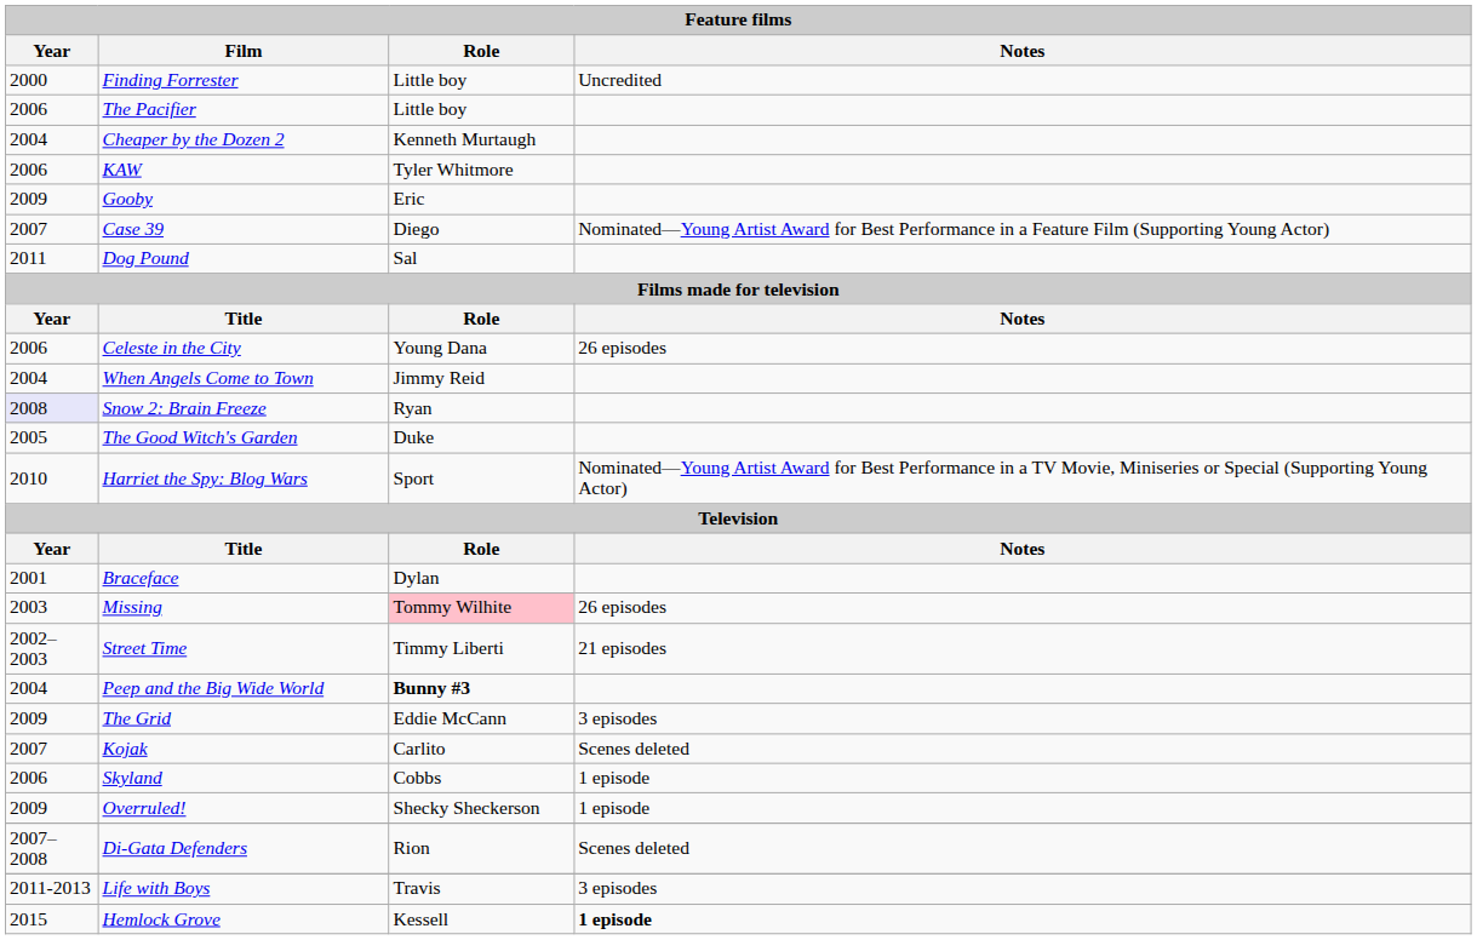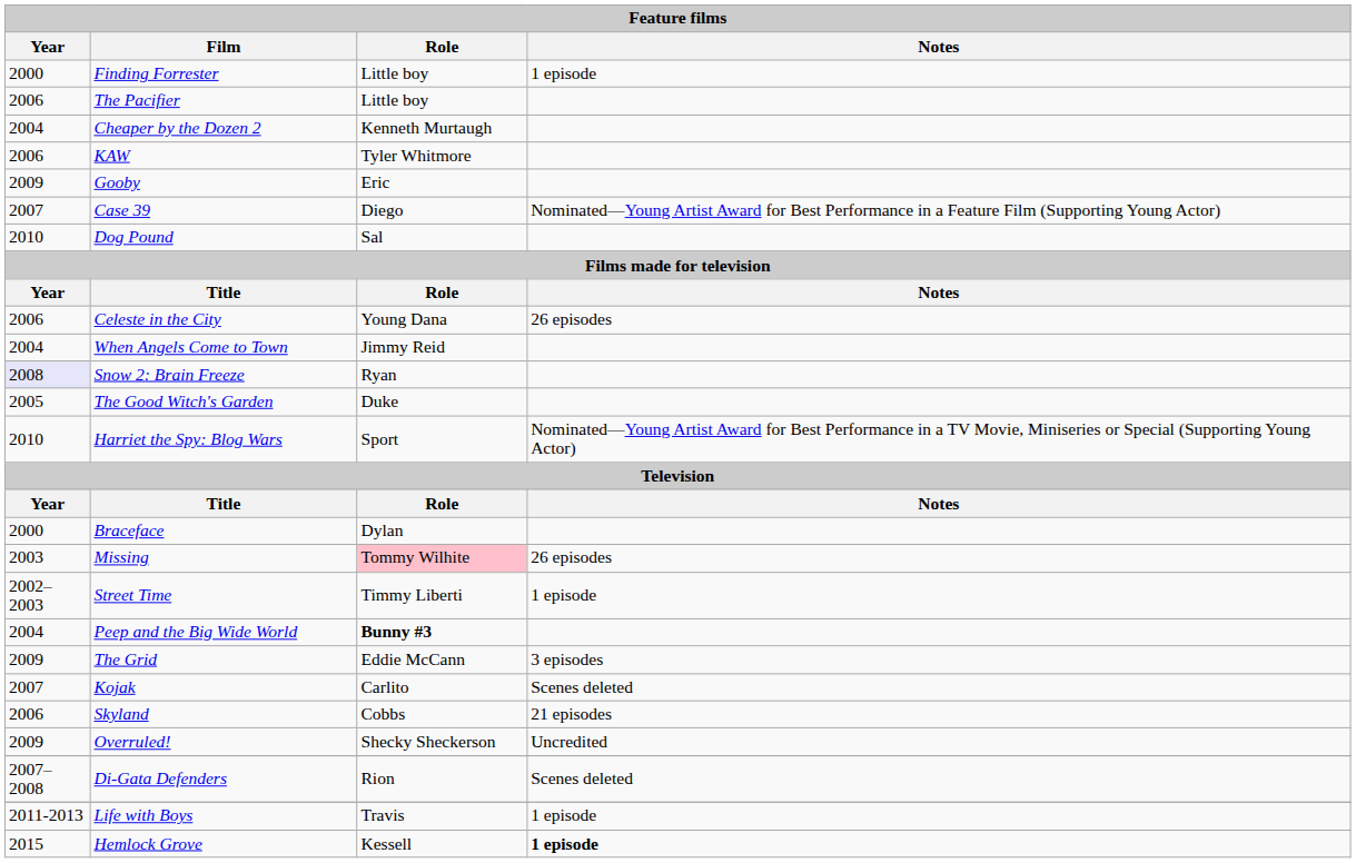 <table class="wikitable">
 <tr style="text-align:center;">
 <th colspan="4" style="background:#ccc;">Feature films</th>
 </tr>
 <tr>
 <th>Year</th>
 <th style="width:240px;">Film</th>
 <th style="width:150px;">Role</th>
 <th>Notes</th>
 </tr>
 <tr>
 <td>2000</td>
 <td><em><a href='#'>Finding Forrester</a></em></td>
 <td>Little boy</td>
-<td>Uncredited</td>
+<td>1 episode</td>
 </tr>
 <tr>
 <td>2006</td>
 <td><em><a href='#'>The Pacifier</a></em></td>
 <td>Little boy</td>
 <td></td>
 </tr>
 <tr>
 <td>2004</td>
 <td><em><a href='#'>Cheaper by the Dozen 2</a></em></td>
 <td>Kenneth Murtaugh</td>
 <td></td>
 </tr>
 <tr>
 <td>2006</td>
 <td><em><a href='#'>KAW</a></em></td>
 <td>Tyler Whitmore</td>
 <td></td>
 </tr>
 <tr>
 <td>2009</td>
 <td><em><a href='#'>Gooby</a></em></td>
 <td>Eric</td>
 <td></td>
 </tr>
 <tr>
 <td>2007</td>
 <td><em><a href='#'>Case 39</a></em></td>
 <td>Diego</td>
 <td>Nominated—<a href='#'>Young Artist Award</a> for Best Performance in a Feature Film (Supporting Young Actor)</td>
 </tr>
 <tr>
-<td>2011</td>
+<td>2010</td>
 <td><em><a href='#'>Dog Pound</a></em></td>
 <td>Sal</td>
 <td></td>
 </tr>
 <tr style="text-align:center;">
 <th colspan="4" style="background:#ccc;">Films made for television</th>
 </tr>
 <tr style="text-align:center;">
 <th>Year</th>
 <th>Title</th>
 <th>Role</th>
 <th>Notes</th>
 </tr>
 <tr>
 <td>2006</td>
 <td><em><a href='#'>Celeste in the City</a></em></td>
 <td>Young Dana</td>
 <td>26 episodes</td>
 </tr>
 <tr>
 <td>2004</td>
 <td><em><a href='#'>When Angels Come to Town</a></em></td>
 <td>Jimmy Reid</td>
 <td></td>
 </tr>
 <tr>
 <td style="background: lavender;">2008</td>
 <td><em><a href='#'>Snow 2: Brain Freeze</a></em></td>
 <td>Ryan</td>
 <td></td>
 </tr>
 <tr>
 <td>2005</td>
 <td><em><a href='#'>The Good Witch's Garden</a></em></td>
 <td>Duke</td>
 <td></td>
 </tr>
 <tr>
 <td>2010</td>
 <td><em><a href='#'>Harriet the Spy: Blog Wars</a></em></td>
 <td>Sport</td>
 <td>Nominated—<a href='#'>Young Artist Award</a> for Best Performance in a TV Movie, Miniseries or Special (Supporting Young Actor)</td>
 </tr>
 <tr style="text-align:center;">
 <th colspan="4" style="background:#ccc;">Television</th>
 </tr>
 <tr style="text-align:center;">
 <th>Year</th>
 <th>Title</th>
 <th>Role</th>
 <th>Notes</th>
 </tr>
 <tr>
-<td>2001</td>
+<td>2000</td>
 <td><em><a href='#'>Braceface</a></em></td>
 <td>Dylan</td>
 <td></td>
 </tr>
 <tr>
 <td>2003</td>
 <td><em><a href='#'>Missing</a></em></td>
 <td style="background: pink;">Tommy Wilhite</td>
 <td>26 episodes</td>
 </tr>
 <tr>
 <td>2002–2003</td>
 <td><em><a href='#'>Street Time</a></em></td>
 <td>Timmy Liberti</td>
-<td>21 episodes</td>
+<td>1 episode</td>
 </tr>
 <tr>
 <td>2004</td>
 <td><em><a href='#'>Peep and the Big Wide World</a></em></td>
 <td><strong>Bunny #3</strong></td>
 <td></td>
 </tr>
 <tr>
 <td>2009</td>
 <td><em><a href='#'>The Grid</a></em></td>
 <td>Eddie McCann</td>
 <td>3 episodes</td>
 </tr>
 <tr>
 <td>2007</td>
 <td><em><a href='#'>Kojak</a></em></td>
 <td>Carlito</td>
 <td>Scenes deleted</td>
 </tr>
 <tr>
 <td>2006</td>
 <td><em><a href='#'>Skyland</a></em></td>
 <td>Cobbs</td>
-<td>1 episode</td>
+<td>21 episodes</td>
 </tr>
 <tr>
 <td>2009</td>
 <td><em><a href='#'>Overruled!</a></em></td>
 <td>Shecky Sheckerson</td>
-<td>1 episode</td>
+<td>Uncredited</td>
 </tr>
 <tr>
 </tr>
 <tr>
 <td>2007–2008</td>
 <td><em><a href='#'>Di-Gata Defenders</a></em></td>
 <td>Rion</td>
 <td>Scenes deleted</td>
 </tr>
 <tr>
 </tr>
 <tr>
 <td>2011-2013</td>
 <td><em><a href='#'>Life with Boys</a></em></td>
 <td>Travis</td>
-<td>3 episodes</td>
+<td>1 episode</td>
 </tr>
 <tr>
 <td>2015</td>
 <td><em><a href='#'>Hemlock Grove</a></em></td>
 <td>Kessell</td>
 <td><strong>1 episode</strong></td>
 </tr>
 </table>
